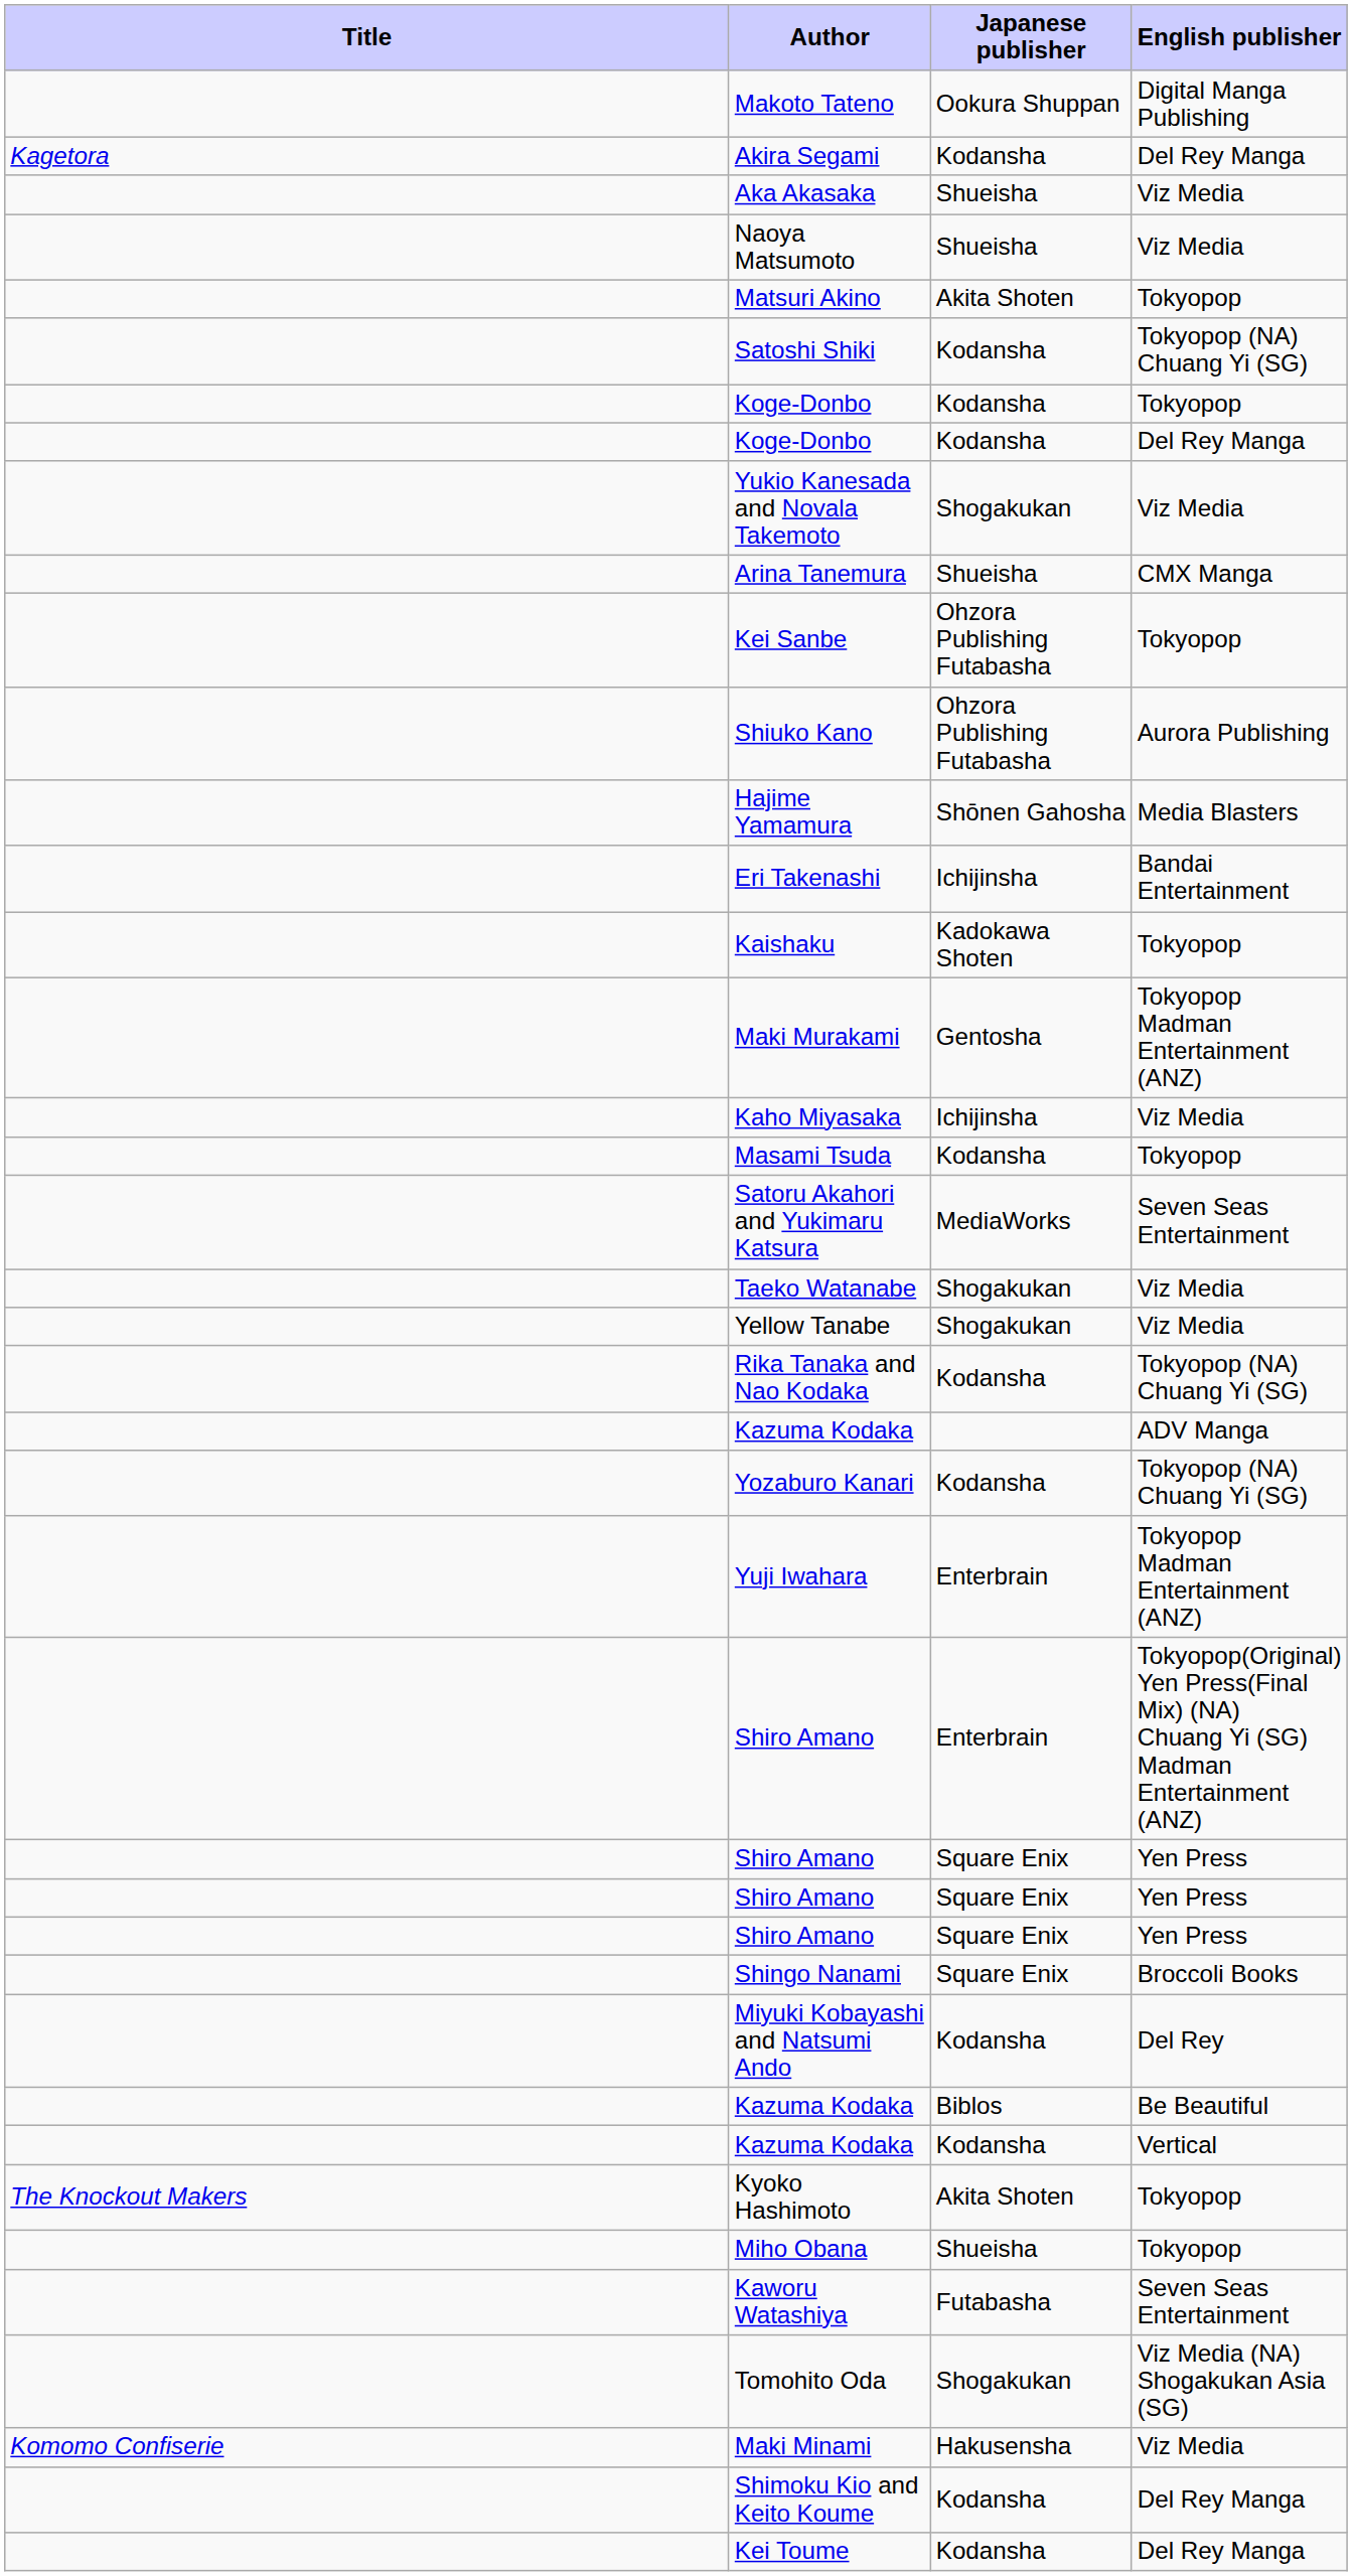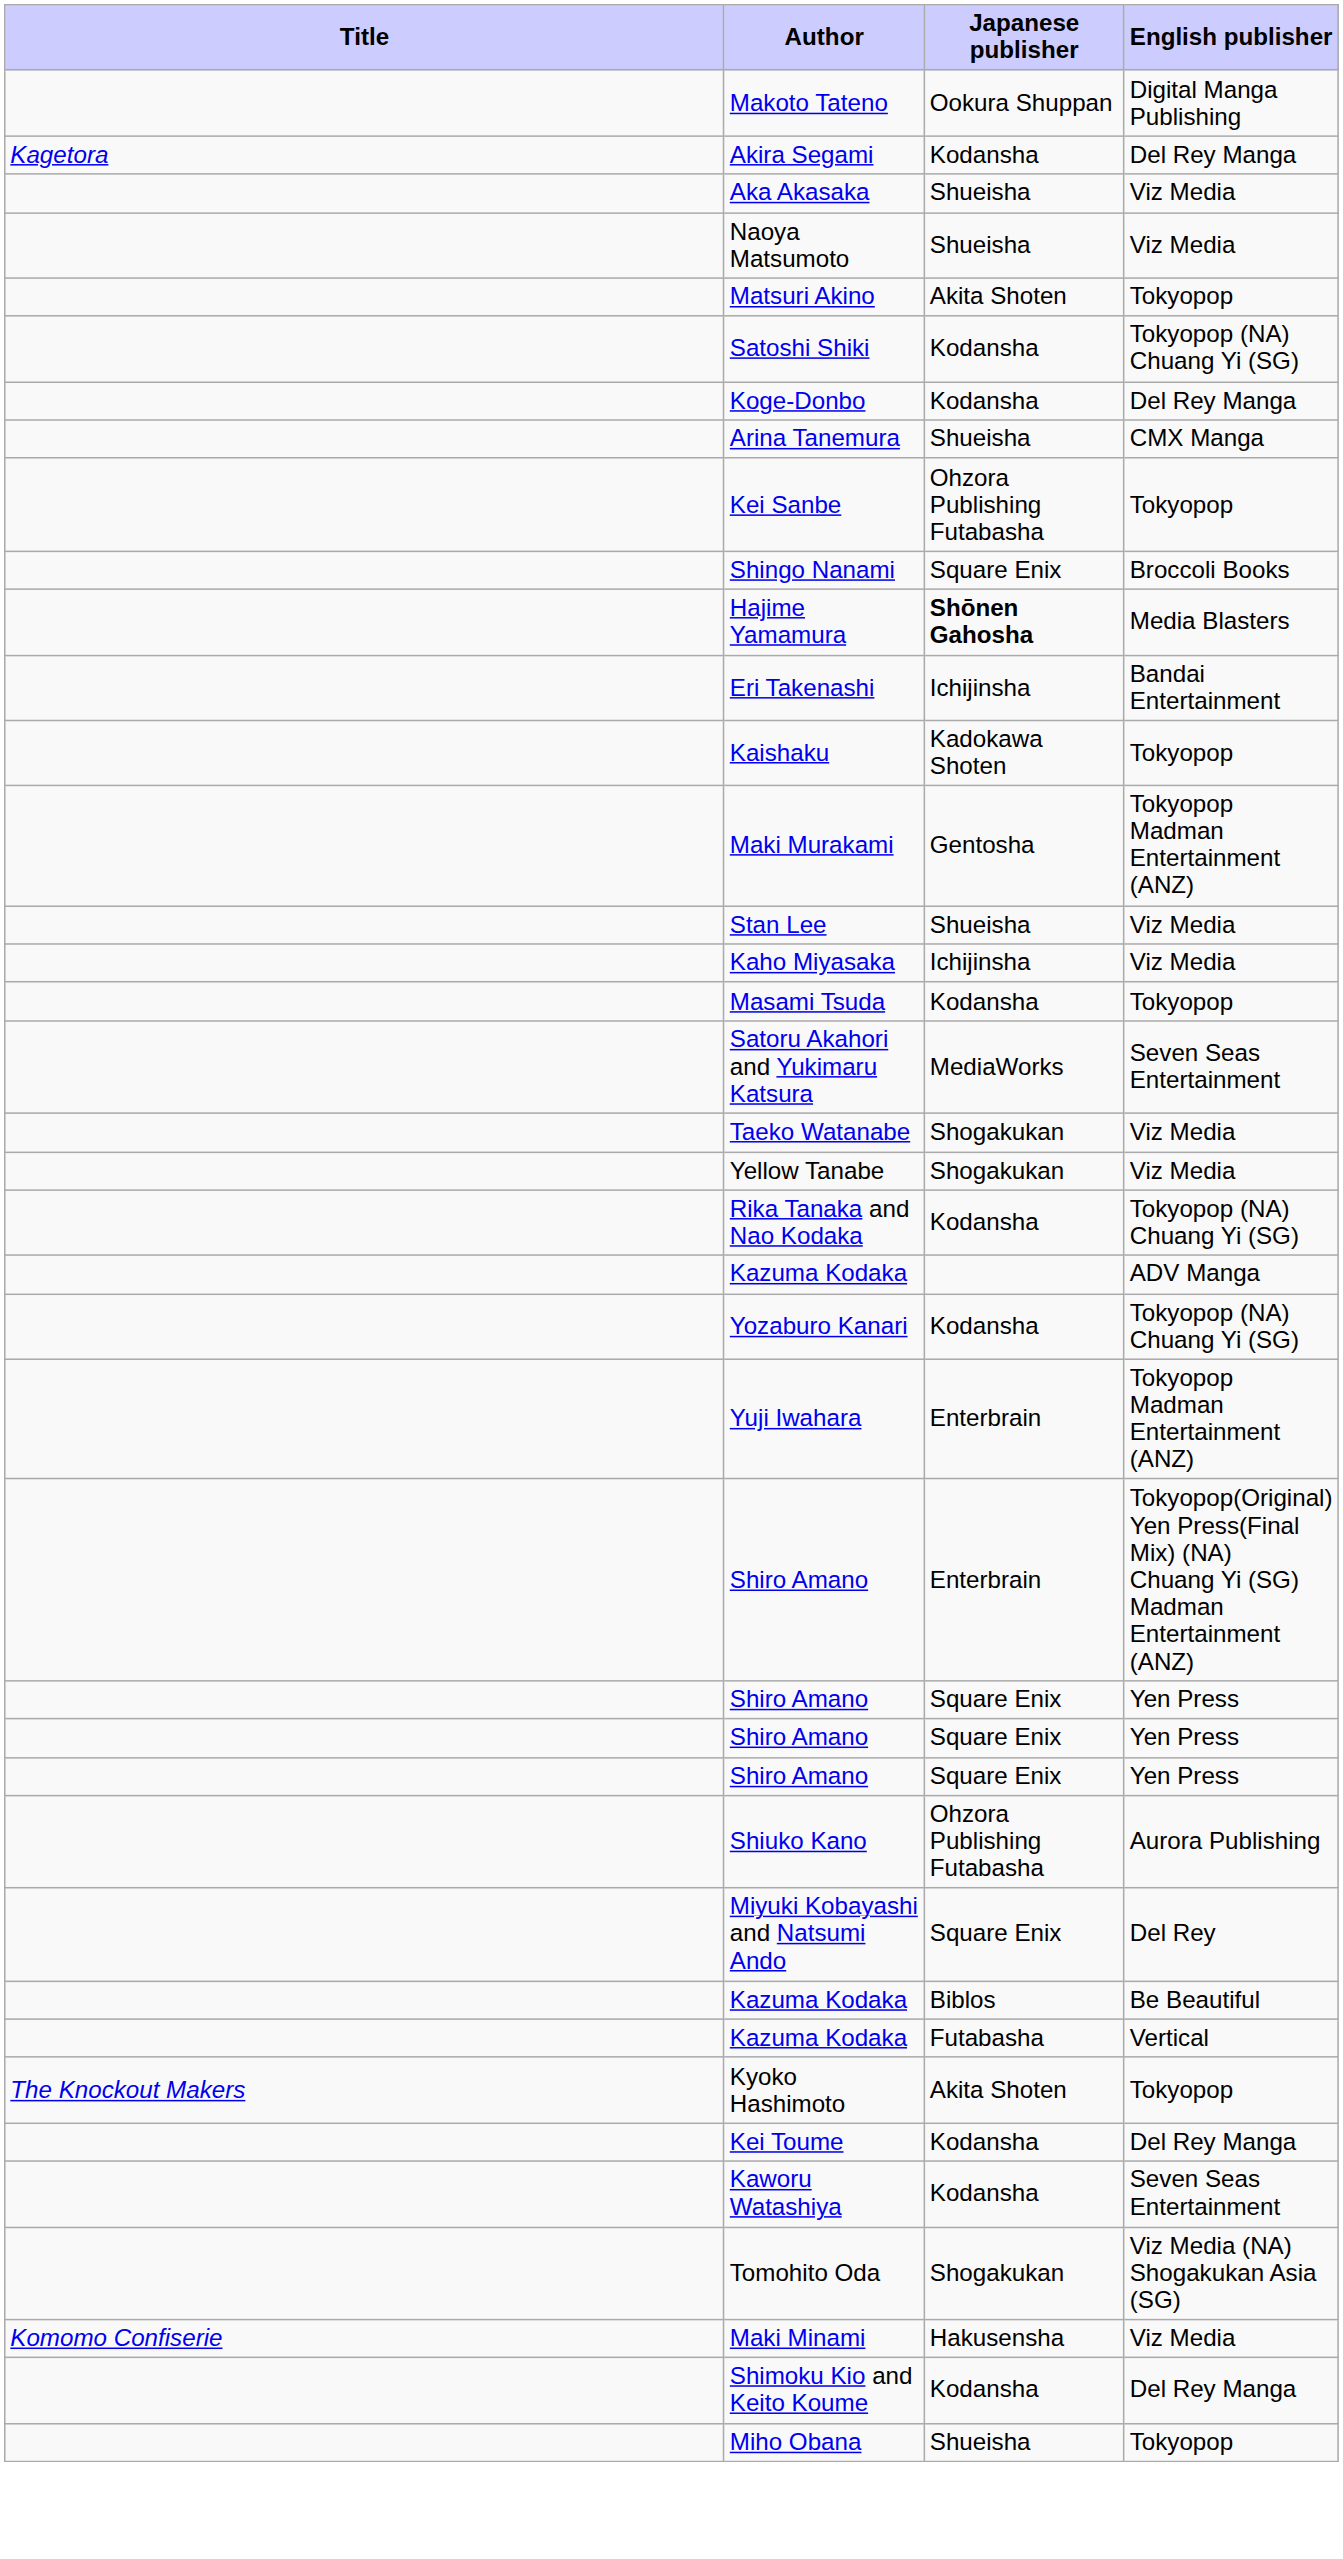 <table class="wikitable" style="width: 100%;">
 <tr>
 <th style="background: #ccf;">Title</th>
 <th style="background: #ccf; width: 15%;">Author</th>
 <th style="background: #ccf; width: 15%;">Japanese publisher</th>
 <th style="background: #ccf; width: 15%;">English publisher</th>
 </tr>
 <tr>
 <td></td>
 <td><a href='#'>Makoto Tateno</a></td>
 <td>Ookura Shuppan</td>
 <td>Digital Manga Publishing</td>
 </tr>
 <tr>
 <td><em><a href='#'>Kagetora</a></em></td>
 <td><a href='#'>Akira Segami</a></td>
 <td>Kodansha</td>
 <td>Del Rey Manga</td>
 </tr>
 <tr>
 <td></td>
 <td><a href='#'>Aka Akasaka</a></td>
 <td>Shueisha</td>
 <td>Viz Media</td>
 </tr>
 <tr>
 <td></td>
 <td>Naoya Matsumoto</td>
 <td>Shueisha</td>
 <td>Viz Media</td>
 </tr>
 <tr>
 <td></td>
 <td><a href='#'>Matsuri Akino</a></td>
 <td>Akita Shoten</td>
 <td>Tokyopop</td>
 </tr>
 <tr>
 <td></td>
 <td><a href='#'>Satoshi Shiki</a></td>
 <td>Kodansha</td>
 <td>Tokyopop (NA)<br>Chuang Yi (SG)</td>
 </tr>
 <tr>
 <td></td>
 <td><a href='#'>Koge-Donbo</a></td>
 <td>Kodansha</td>
-<td>Tokyopop</td>
-</tr>
-<tr>
-<td></td>
-<td><a href='#'>Koge-Donbo</a></td>
-<td>Kodansha</td>
 <td>Del Rey Manga</td>
-</tr>
-<tr>
-<td></td>
-<td><a href='#'>Yukio Kanesada</a> and <a href='#'>Novala Takemoto</a></td>
-<td>Shogakukan</td>
-<td>Viz Media</td>
 </tr>
 <tr>
 <td></td>
 <td><a href='#'>Arina Tanemura</a></td>
 <td>Shueisha</td>
 <td>CMX Manga</td>
 </tr>
 <tr>
 <td></td>
 <td><a href='#'>Kei Sanbe</a></td>
 <td>Ohzora Publishing <br> Futabasha</td>
 <td>Tokyopop</td>
 </tr>
 <tr>
 <td></td>
-<td><a href='#'>Shiuko Kano</a></td>
-<td>Ohzora Publishing <br> Futabasha</td>
-<td>Aurora Publishing</td>
+<td><a href='#'>Shingo Nanami</a></td>
+<td>Square Enix</td>
+<td>Broccoli Books</td>
 </tr>
 <tr>
 <td></td>
 <td><a href='#'>Hajime Yamamura</a></td>
-<td>Shōnen Gahosha</td>
+<td><strong>Shōnen Gahosha</strong></td>
 <td>Media Blasters</td>
 </tr>
 <tr>
 <td></td>
 <td><a href='#'>Eri Takenashi</a></td>
 <td>Ichijinsha</td>
 <td>Bandai Entertainment</td>
 </tr>
 <tr>
 <td></td>
 <td><a href='#'>Kaishaku</a></td>
 <td>Kadokawa Shoten</td>
 <td>Tokyopop</td>
 </tr>
 <tr>
 <td></td>
 <td><a href='#'>Maki Murakami</a></td>
 <td>Gentosha</td>
 <td>Tokyopop <br> Madman Entertainment (ANZ)</td>
+</tr>
+<tr>
+<td></td>
+<td><a href='#'>Stan Lee</a></td>
+<td>Shueisha</td>
+<td>Viz Media</td>
 </tr>
 <tr>
 <td></td>
 <td><a href='#'>Kaho Miyasaka</a></td>
 <td>Ichijinsha</td>
 <td>Viz Media</td>
 </tr>
 <tr>
 <td></td>
 <td><a href='#'>Masami Tsuda</a></td>
 <td>Kodansha</td>
 <td>Tokyopop</td>
 </tr>
 <tr>
 <td></td>
 <td><a href='#'>Satoru Akahori</a> and <a href='#'>Yukimaru Katsura</a></td>
 <td>MediaWorks</td>
 <td>Seven Seas Entertainment</td>
 </tr>
 <tr>
 <td></td>
 <td><a href='#'>Taeko Watanabe</a></td>
 <td>Shogakukan</td>
 <td>Viz Media</td>
 </tr>
 <tr>
 <td></td>
 <td>Yellow Tanabe</td>
 <td>Shogakukan</td>
 <td>Viz Media</td>
 </tr>
 <tr>
 <td></td>
 <td><a href='#'>Rika Tanaka</a> and <a href='#'>Nao Kodaka</a></td>
 <td>Kodansha</td>
 <td>Tokyopop (NA) <br> Chuang Yi (SG)</td>
 </tr>
 <tr>
 <td></td>
 <td><a href='#'>Kazuma Kodaka</a></td>
 <td></td>
 <td>ADV Manga</td>
 </tr>
 <tr>
 <td></td>
 <td><a href='#'>Yozaburo Kanari</a></td>
 <td>Kodansha</td>
 <td>Tokyopop (NA) <br> Chuang Yi (SG)</td>
 </tr>
 <tr>
 <td></td>
 <td><a href='#'>Yuji Iwahara</a></td>
 <td>Enterbrain</td>
 <td>Tokyopop <br> Madman Entertainment (ANZ)</td>
 </tr>
 <tr>
 <td></td>
 <td><a href='#'>Shiro Amano</a></td>
 <td>Enterbrain</td>
 <td>Tokyopop(Original) Yen Press(Final Mix) (NA) <br> Chuang Yi (SG) <br> Madman Entertainment (ANZ)</td>
 </tr>
 <tr>
 <td></td>
 <td><a href='#'>Shiro Amano</a></td>
 <td>Square Enix</td>
 <td>Yen Press</td>
 </tr>
 <tr>
 <td></td>
 <td><a href='#'>Shiro Amano</a></td>
 <td>Square Enix</td>
 <td>Yen Press</td>
 </tr>
 <tr>
 <td></td>
 <td><a href='#'>Shiro Amano</a></td>
 <td>Square Enix</td>
 <td>Yen Press</td>
 </tr>
 <tr>
 <td></td>
-<td><a href='#'>Shingo Nanami</a></td>
-<td>Square Enix</td>
-<td>Broccoli Books</td>
+<td><a href='#'>Shiuko Kano</a></td>
+<td>Ohzora Publishing <br> Futabasha</td>
+<td>Aurora Publishing</td>
 </tr>
 <tr>
 <td></td>
 <td><a href='#'>Miyuki Kobayashi</a> and <a href='#'>Natsumi Ando</a></td>
-<td>Kodansha</td>
+<td>Square Enix</td>
 <td>Del Rey</td>
 </tr>
 <tr>
 <td></td>
 <td><a href='#'>Kazuma Kodaka</a></td>
 <td>Biblos</td>
 <td>Be Beautiful</td>
 </tr>
 <tr>
 <td></td>
 <td><a href='#'>Kazuma Kodaka</a></td>
-<td>Kodansha</td>
+<td>Futabasha</td>
 <td>Vertical</td>
 </tr>
 <tr>
 <td><em><a href='#'>The Knockout Makers</a></em></td>
 <td>Kyoko Hashimoto</td>
 <td>Akita Shoten</td>
 <td>Tokyopop</td>
 </tr>
 <tr>
 <td></td>
-<td><a href='#'>Miho Obana</a></td>
-<td>Shueisha</td>
-<td>Tokyopop</td>
+<td><a href='#'>Kei Toume</a></td>
+<td>Kodansha</td>
+<td>Del Rey Manga</td>
 </tr>
 <tr>
 <td></td>
 <td><a href='#'>Kaworu Watashiya</a></td>
-<td>Futabasha</td>
+<td>Kodansha</td>
 <td>Seven Seas Entertainment</td>
 </tr>
 <tr>
 <td></td>
 <td>Tomohito Oda</td>
 <td>Shogakukan</td>
 <td>Viz Media (NA)<br>Shogakukan Asia (SG)</td>
 </tr>
 <tr>
 <td><em><a href='#'>Komomo Confiserie</a></em></td>
 <td><a href='#'>Maki Minami</a></td>
 <td>Hakusensha</td>
 <td>Viz Media</td>
 </tr>
 <tr>
 <td></td>
 <td><a href='#'>Shimoku Kio</a>  and <a href='#'>Keito Koume</a></td>
 <td>Kodansha</td>
 <td>Del Rey Manga</td>
 </tr>
 <tr>
 <td></td>
-<td><a href='#'>Kei Toume</a></td>
-<td>Kodansha</td>
-<td>Del Rey Manga</td>
+<td><a href='#'>Miho Obana</a></td>
+<td>Shueisha</td>
+<td>Tokyopop</td>
 </tr>
 </table>
